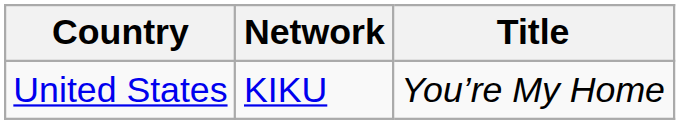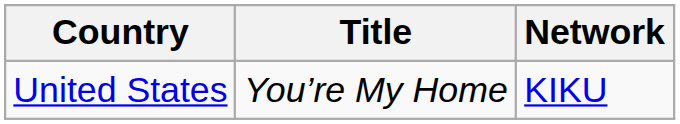 <table class="wikitable">
 <tr>
 <th>Country</th>
+<th>Title</th>
 <th>Network</th>
-<th>Title</th>
 </tr>
 <tr>
 <td><a href='#'>United States</a></td>
+<td><em>You’re My Home</em></td>
 <td><a href='#'>KIKU</a></td>
-<td><em>You’re My Home</em></td>
 </tr>
 </table>
